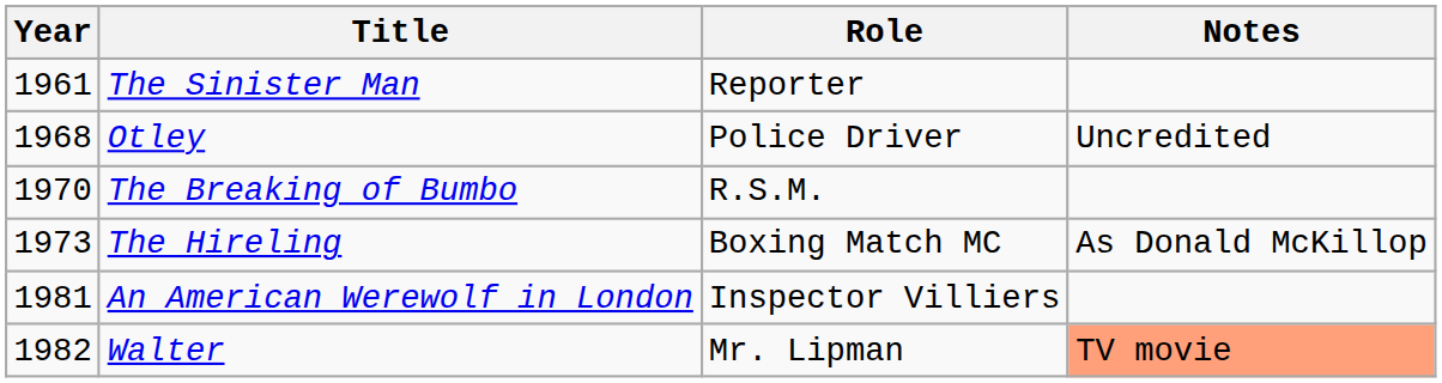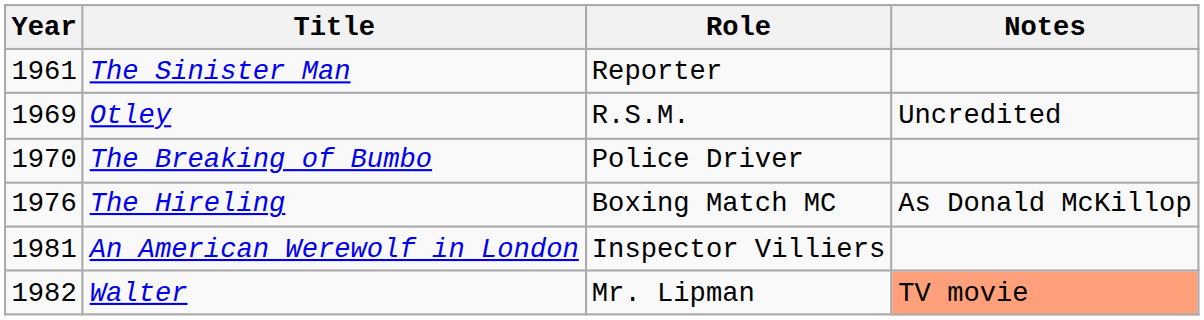 <table class="wikitable">
 <tr>
 <th>Year</th>
 <th>Title</th>
 <th>Role</th>
 <th>Notes</th>
 </tr>
 <tr>
 <td>1961</td>
 <td><em><a href='#'>The Sinister Man</a></em></td>
 <td>Reporter</td>
 <td></td>
 </tr>
 <tr>
-<td>1968</td>
+<td>1969</td>
 <td><em><a href='#'>Otley</a></em></td>
-<td>Police Driver</td>
+<td>R.S.M.</td>
 <td>Uncredited</td>
 </tr>
 <tr>
 <td>1970</td>
 <td><em><a href='#'>The Breaking of Bumbo</a></em></td>
-<td>R.S.M.</td>
+<td>Police Driver</td>
 <td></td>
 </tr>
 <tr>
-<td>1973</td>
+<td>1976</td>
 <td><em><a href='#'>The Hireling</a></em></td>
 <td>Boxing Match MC</td>
 <td>As Donald McKillop</td>
 </tr>
 <tr>
 <td>1981</td>
 <td><em><a href='#'>An American Werewolf in London</a></em></td>
 <td>Inspector Villiers</td>
 <td></td>
 </tr>
 <tr>
 <td>1982</td>
 <td><em><a href='#'>Walter</a></em></td>
 <td>Mr. Lipman</td>
 <td style="background: lightsalmon;">TV movie</td>
 </tr>
 </table>
